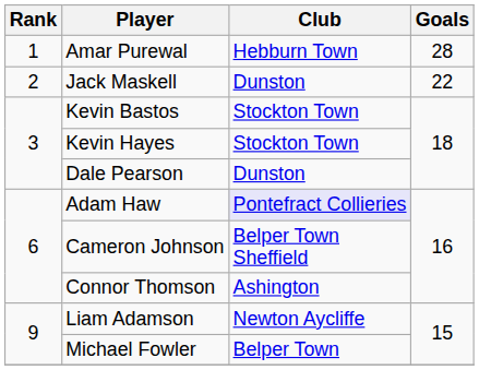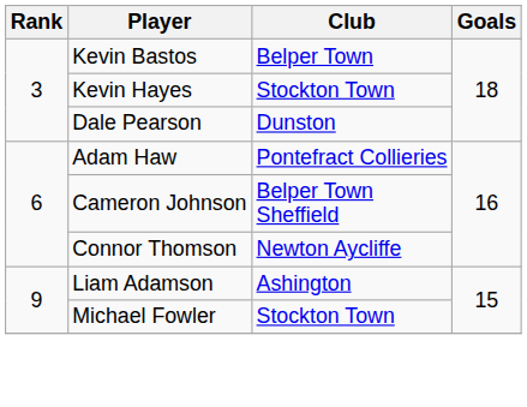 <table class="wikitable" style="text-align:center">
 <tr>
 <th>Rank</th>
 <th>Player</th>
 <th>Club</th>
 <th>Goals</th>
 </tr>
 <tr>
-<td rowspan="1">1</td>
-<td align=left>Amar Purewal</td>
-<td align=left><a href='#'>Hebburn Town</a></td>
-<td rowspan="1">28</td>
-</tr>
-<tr>
-<td rowspan="1">2</td>
-<td align=left>Jack Maskell</td>
-<td align=left><a href='#'>Dunston</a></td>
-<td rowspan="1">22</td>
-</tr>
-<tr>
 <td rowspan="3">3</td>
 <td align=left>Kevin Bastos</td>
-<td align=left><a href='#'>Stockton Town</a></td>
+<td align=left><a href='#'>Belper Town</a></td>
 <td rowspan="3">18</td>
 </tr>
 <tr>
 <td align=left>Kevin Hayes</td>
 <td align=left><a href='#'>Stockton Town</a></td>
 </tr>
 <tr>
 <td align=left>Dale Pearson</td>
 <td align=left><a href='#'>Dunston</a></td>
 </tr>
 <tr>
 <td rowspan="3">6</td>
 <td align=left>Adam Haw</td>
-<td align=left style="background: lavender;"><a href='#'>Pontefract Collieries</a></td>
+<td align=left><a href='#'>Pontefract Collieries</a></td>
 <td rowspan="3">16</td>
 </tr>
 <tr>
 <td align=left>Cameron Johnson</td>
 <td align=left><a href='#'>Belper Town</a> <br> <a href='#'>Sheffield</a></td>
 </tr>
 <tr>
 <td align=left>Connor Thomson</td>
-<td align=left><a href='#'>Ashington</a></td>
+<td align=left><a href='#'>Newton Aycliffe</a></td>
 </tr>
 <tr>
 <td rowspan="2">9</td>
 <td align=left>Liam Adamson</td>
-<td align=left><a href='#'>Newton Aycliffe</a></td>
+<td align=left><a href='#'>Ashington</a></td>
 <td rowspan="2">15</td>
 </tr>
 <tr>
 <td align=left>Michael Fowler</td>
-<td align=left><a href='#'>Belper Town</a></td>
+<td align=left><a href='#'>Stockton Town</a></td>
 </tr>
 <tr>
 </tr>
 </table>
